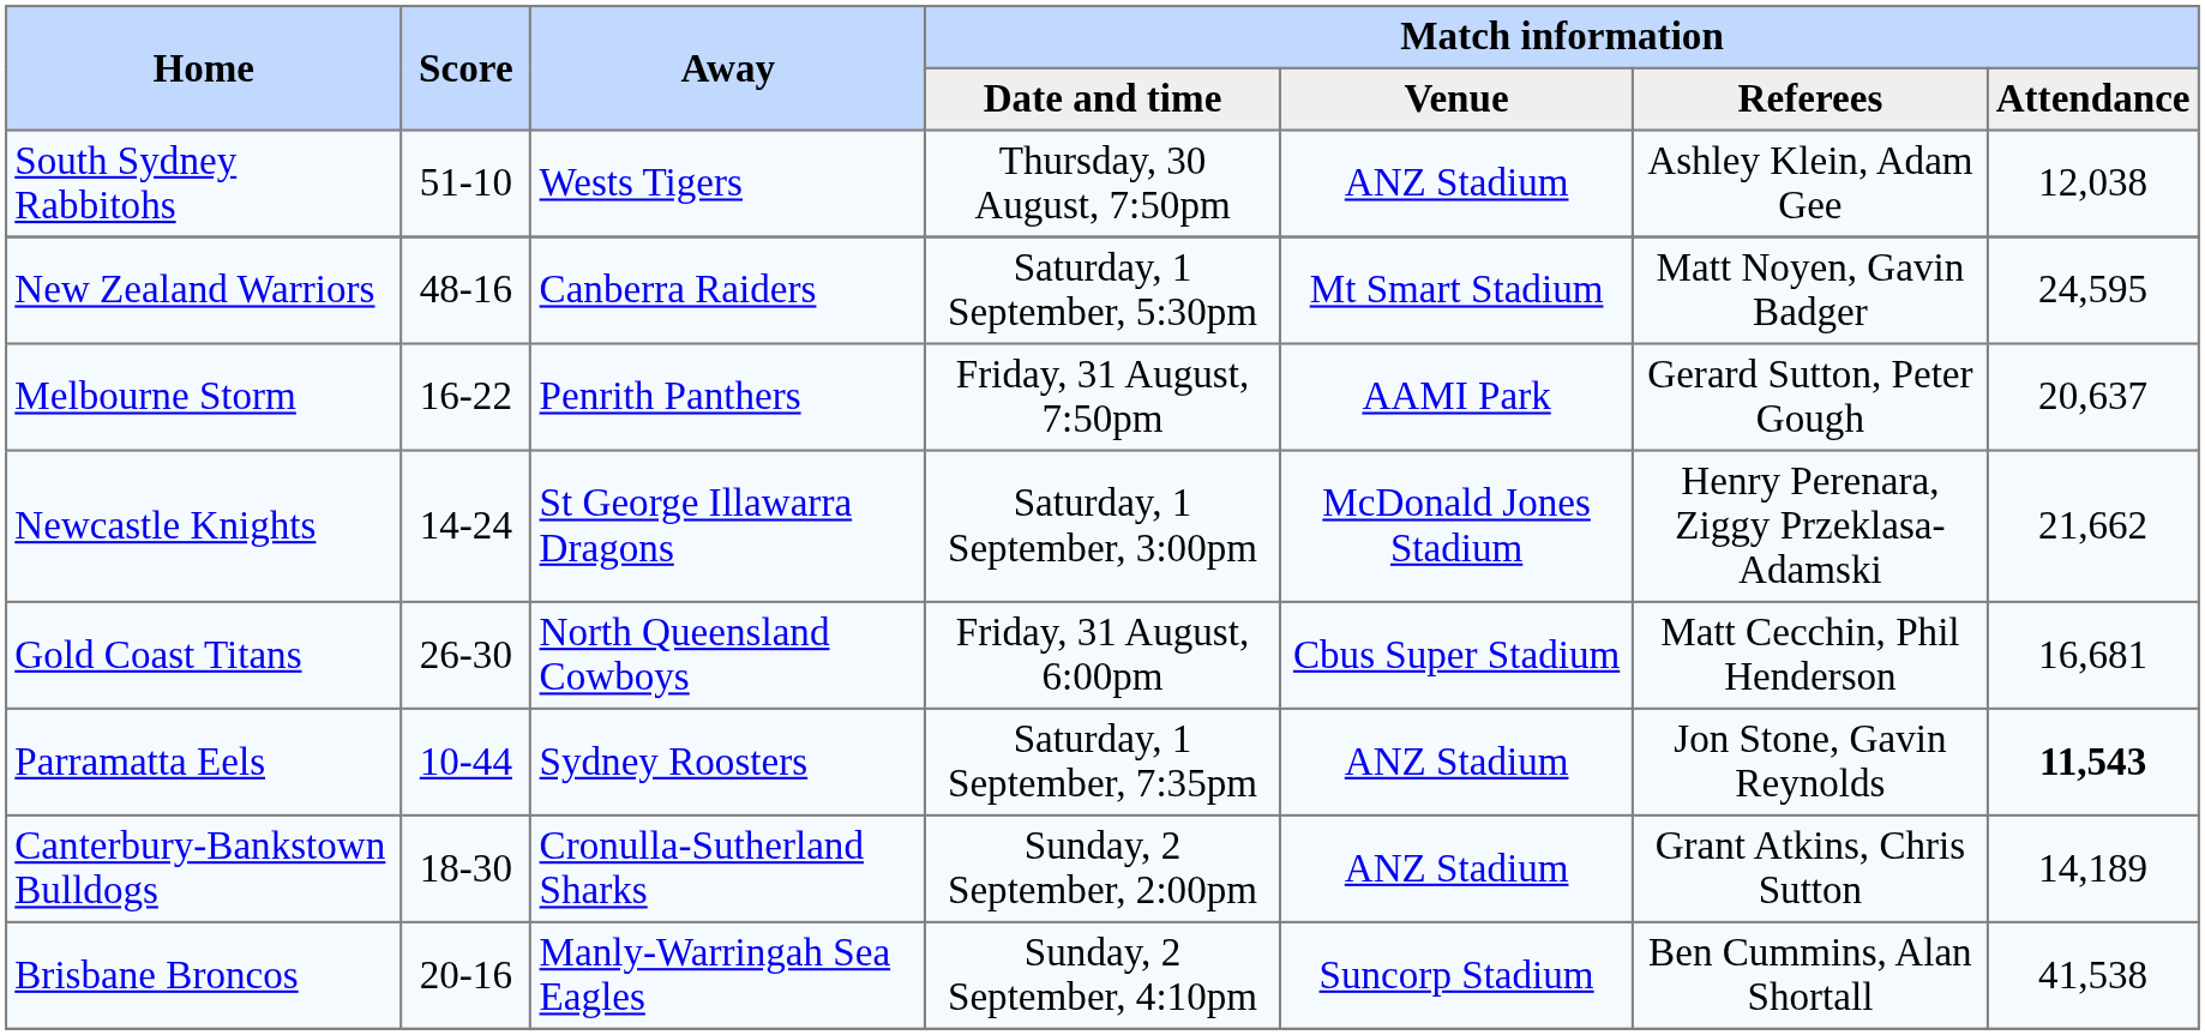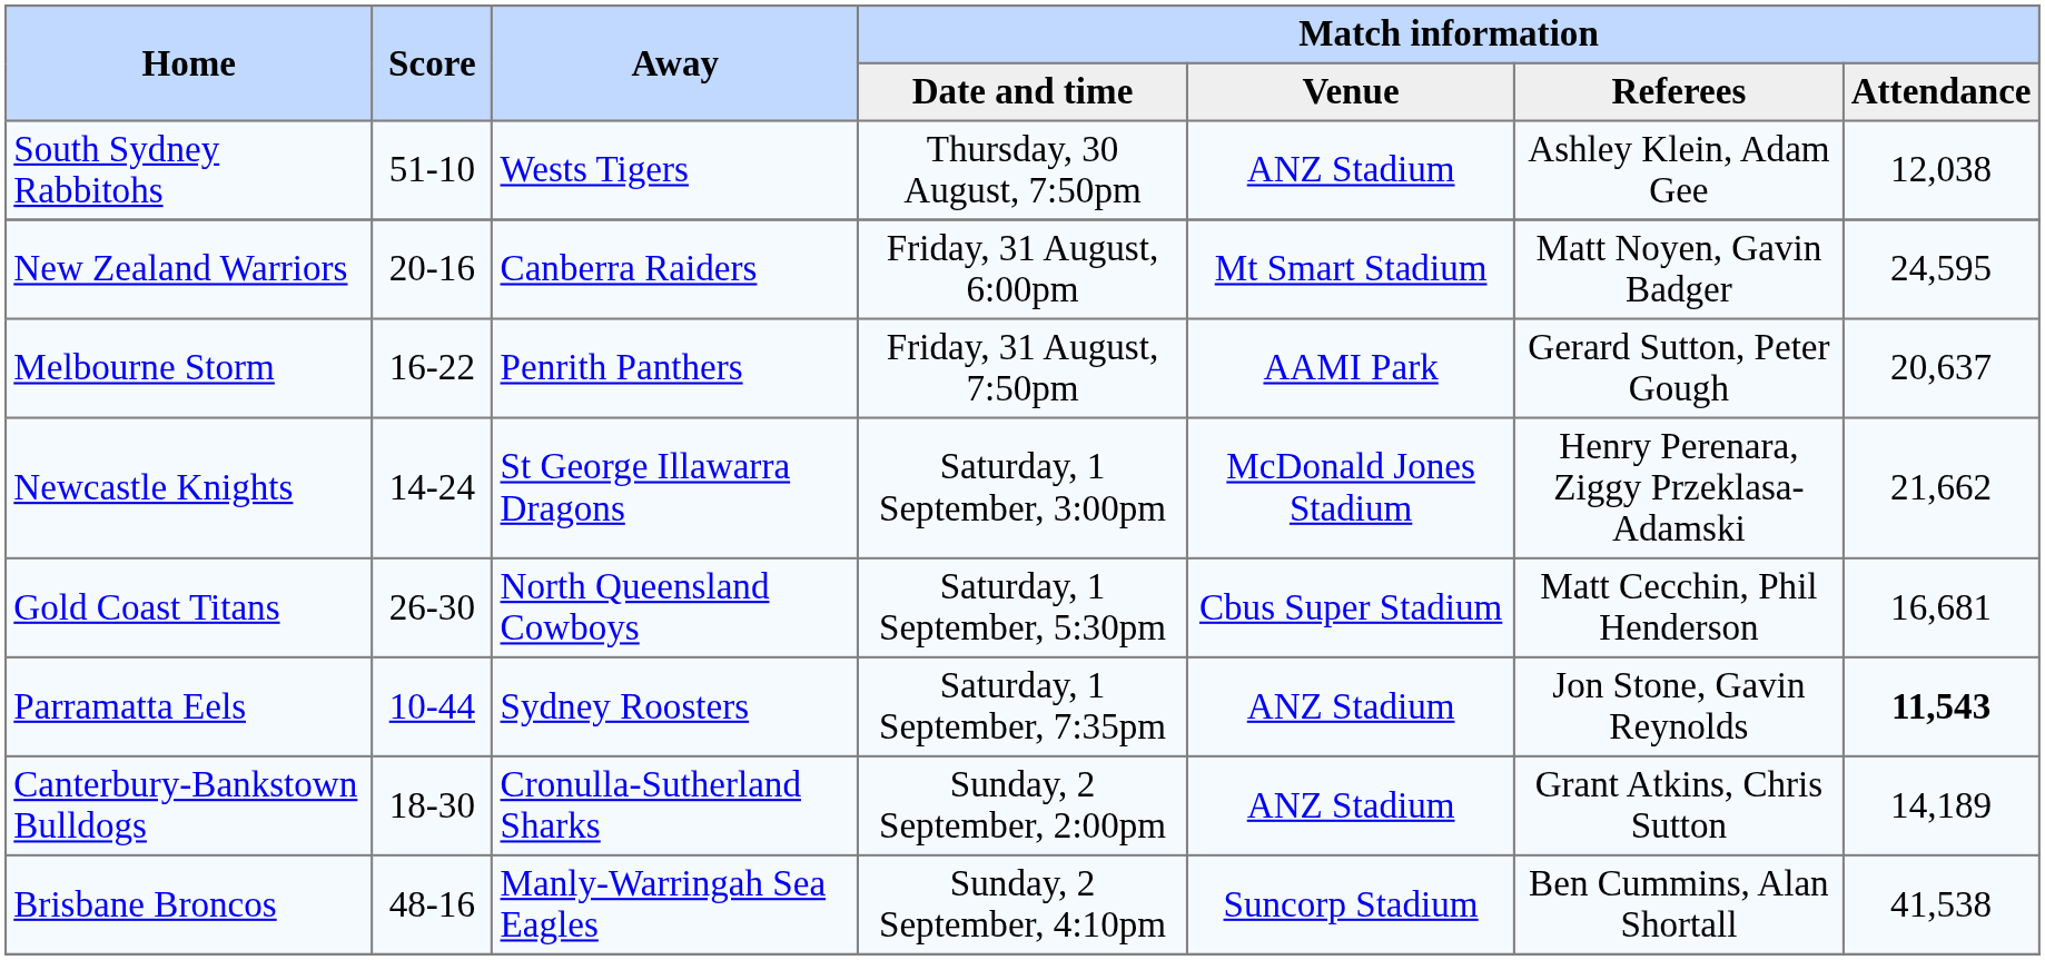 <table border="1" cellpadding="3" cellspacing="0" style="border-collapse:collapse; text-align:center; width:100%;">
 <tr style="background:#c1d8ff;">
 </tr>
 <tr style="background:#c1d8ff;">
 <th rowspan="2" style="width:19%;">Home</th>
 <th rowspan="2" style="width:6%;">Score</th>
 <th rowspan="2" style="width:19%;">Away</th>
 <th colspan=6>Match information</th>
 </tr>
 <tr style="background:#efefef;">
 <th width=17%>Date and time</th>
 <th width=17%>Venue</th>
 <th width=17%>Referees</th>
 <th width=5%>Attendance</th>
 </tr>
 <tr style="text-align:center; background:#f5faff;">
 <td align="left"> <a href='#'>South Sydney Rabbitohs</a></td>
 <td>51-10</td>
 <td align="left"> <a href='#'>Wests Tigers</a></td>
 <td>Thursday, 30 August, 7:50pm</td>
 <td><a href='#'>ANZ Stadium</a></td>
 <td>Ashley Klein, Adam Gee</td>
 <td>12,038</td>
 </tr>
 <tr style="background:#c1d8ff;">
 </tr>
 <tr style="text-align:center; background:#f5faff;">
 <td align="left"> <a href='#'>New Zealand Warriors</a></td>
-<td>48-16</td>
+<td>20-16</td>
 <td align="left"> <a href='#'>Canberra Raiders</a></td>
-<td>Saturday, 1 September, 5:30pm</td>
+<td>Friday, 31 August, 6:00pm</td>
 <td><a href='#'>Mt Smart Stadium</a></td>
 <td>Matt Noyen, Gavin Badger</td>
 <td>24,595</td>
 </tr>
 <tr style="text-align:center; background:#f5faff;">
 <td align="left"> <a href='#'>Melbourne Storm</a></td>
 <td>16-22</td>
 <td align="left"> <a href='#'>Penrith Panthers</a></td>
 <td>Friday, 31 August, 7:50pm</td>
 <td><a href='#'>AAMI Park</a></td>
 <td>Gerard Sutton, Peter Gough</td>
 <td>20,637</td>
 </tr>
 <tr style="text-align:center; background:#f5faff;">
 <td align="left"> <a href='#'>Newcastle Knights</a></td>
 <td>14-24</td>
 <td align="left"> <a href='#'>St George Illawarra Dragons</a></td>
 <td>Saturday, 1 September, 3:00pm</td>
 <td><a href='#'>McDonald Jones Stadium</a></td>
 <td>Henry Perenara, Ziggy Przeklasa-Adamski</td>
 <td>21,662</td>
 </tr>
 <tr style="text-align:center; background:#f5faff;">
 <td align="left"> <a href='#'>Gold Coast Titans</a></td>
 <td>26-30</td>
 <td align="left"> <a href='#'>North Queensland Cowboys</a></td>
-<td>Friday, 31 August, 6:00pm</td>
+<td>Saturday, 1 September, 5:30pm</td>
 <td><a href='#'>Cbus Super Stadium</a></td>
 <td>Matt Cecchin, Phil Henderson</td>
 <td>16,681</td>
 </tr>
 <tr style="text-align:center; background:#f5faff;">
 <td align="left"> <a href='#'>Parramatta Eels</a></td>
 <td><a href='#'>10-44</a></td>
 <td align="left"> <a href='#'>Sydney Roosters</a></td>
 <td>Saturday, 1 September, 7:35pm</td>
 <td><a href='#'>ANZ Stadium</a></td>
 <td>Jon Stone, Gavin Reynolds</td>
 <td><strong>11,543</strong></td>
 </tr>
 <tr style="text-align:center; background:#f5faff;">
 <td align="left"> <a href='#'>Canterbury-Bankstown Bulldogs</a></td>
 <td>18-30</td>
 <td align="left"> <a href='#'>Cronulla-Sutherland Sharks</a></td>
 <td>Sunday, 2 September, 2:00pm</td>
 <td><a href='#'>ANZ Stadium</a></td>
 <td>Grant Atkins, Chris Sutton</td>
 <td>14,189</td>
 </tr>
 <tr style="text-align:center; background:#f5faff;">
 <td align="left"> <a href='#'>Brisbane Broncos</a></td>
-<td>20-16</td>
+<td>48-16</td>
 <td align="left"> <a href='#'>Manly-Warringah Sea Eagles</a></td>
 <td>Sunday, 2 September, 4:10pm</td>
 <td><a href='#'>Suncorp Stadium</a></td>
 <td>Ben Cummins, Alan Shortall</td>
 <td>41,538</td>
 </tr>
 <tr ! colspan=12 | Source:>
 </tr>
 </table>
